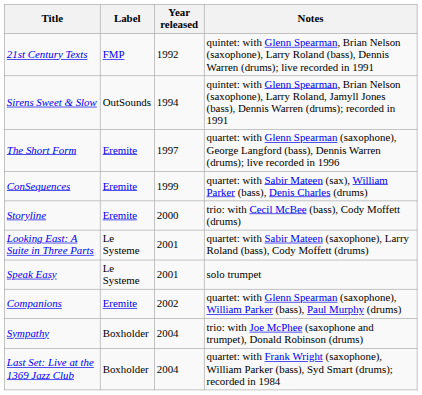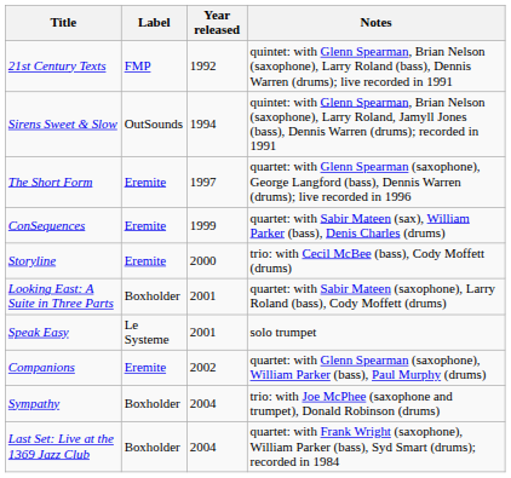 <table class="wikitable sortable">
 <tr>
 <th>Title</th>
 <th>Label</th>
 <th>Year released</th>
 <th>Notes</th>
 </tr>
 <tr>
 <td><em><a href='#'>21st Century Texts</a></em></td>
 <td><a href='#'>FMP</a></td>
 <td>1992</td>
 <td>quintet: with <a href='#'>Glenn Spearman</a>, Brian Nelson (saxophone), Larry Roland (bass), Dennis Warren (drums); live recorded in 1991</td>
 </tr>
 <tr>
 <td><em><a href='#'>Sirens Sweet & Slow</a></em></td>
 <td>OutSounds</td>
 <td>1994</td>
 <td>quintet: with <a href='#'>Glenn Spearman</a>, Brian Nelson (saxophone), Larry Roland, Jamyll Jones (bass), Dennis Warren (drums); recorded in 1991</td>
 </tr>
 <tr>
 <td><em><a href='#'>The Short Form</a></em></td>
 <td><a href='#'>Eremite</a></td>
 <td>1997</td>
 <td>quartet: with <a href='#'>Glenn Spearman</a> (saxophone), George Langford (bass), Dennis Warren (drums); live recorded in 1996</td>
 </tr>
 <tr>
 <td><em><a href='#'>ConSequences</a></em></td>
 <td><a href='#'>Eremite</a></td>
 <td>1999</td>
 <td>quartet: with <a href='#'>Sabir Mateen</a> (sax), <a href='#'>William Parker</a> (bass), <a href='#'>Denis Charles</a> (drums)</td>
 </tr>
 <tr>
 <td><em><a href='#'>Storyline</a></em></td>
 <td><a href='#'>Eremite</a></td>
 <td>2000</td>
 <td>trio: with <a href='#'>Cecil McBee</a> (bass), Cody Moffett (drums)</td>
 </tr>
 <tr>
 <td><em><a href='#'>Looking East: A Suite in Three Parts</a></em></td>
-<td>Le Systeme</td>
+<td>Boxholder</td>
 <td>2001</td>
 <td>quartet: with <a href='#'>Sabir Mateen</a> (saxophone), Larry Roland (bass), Cody Moffett (drums)</td>
 </tr>
 <tr>
 <td><em><a href='#'>Speak Easy</a></em></td>
 <td>Le Systeme</td>
 <td>2001</td>
 <td>solo trumpet</td>
 </tr>
 <tr>
 <td><em><a href='#'>Companions</a></em></td>
 <td><a href='#'>Eremite</a></td>
 <td>2002</td>
 <td>quartet: with <a href='#'>Glenn Spearman</a> (saxophone), <a href='#'>William Parker</a> (bass), <a href='#'>Paul Murphy</a> (drums)</td>
 </tr>
 <tr>
 <td><em><a href='#'>Sympathy</a></em></td>
 <td>Boxholder</td>
 <td>2004</td>
 <td>trio: with <a href='#'>Joe McPhee</a> (saxophone and trumpet), Donald Robinson (drums)</td>
 </tr>
 <tr>
 <td><em><a href='#'>Last Set: Live at the 1369 Jazz Club</a></em></td>
 <td>Boxholder</td>
 <td>2004</td>
 <td>quartet: with <a href='#'>Frank Wright</a> (saxophone), William Parker (bass), Syd Smart (drums); recorded in 1984</td>
 </tr>
 </table>
